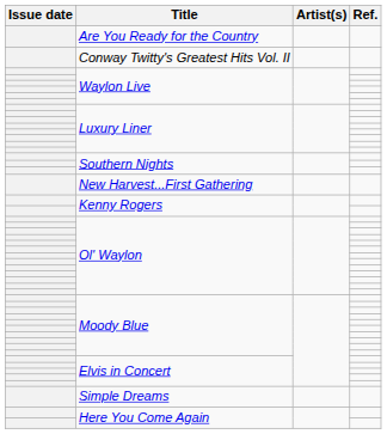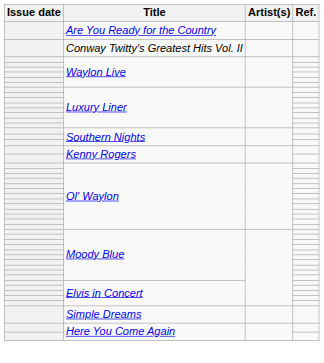 <table class="wikitable sortable plainrowheaders">
 <tr>
 <th scope=col>Issue date</th>
 <th scope=col>Title</th>
 <th scope=col>Artist(s)</th>
 <th scope=col class=unsortable>Ref.</th>
 </tr>
 <tr>
 <th scope=row></th>
 <td><em><a href='#'>Are You Ready for the Country</a></em></td>
 <td></td>
 <td align=center></td>
 </tr>
 <tr>
 <th scope=row></th>
 <td><em>Conway Twitty's Greatest Hits Vol. II</em></td>
 <td></td>
 <td align=center></td>
 </tr>
 <tr>
 <th scope=row></th>
 <td rowspan=6><em><a href='#'>Waylon Live</a></em></td>
 <td rowspan=6></td>
 <td align=center></td>
 </tr>
 <tr>
 <th scope=row></th>
 <td align=center></td>
 </tr>
 <tr>
 <th scope=row></th>
 <td align=center></td>
 </tr>
 <tr>
 <th scope=row></th>
 <td align=center></td>
 </tr>
 <tr>
 <th scope=row></th>
 <td align=center></td>
 </tr>
 <tr>
 <th scope=row></th>
 <td align=center></td>
 </tr>
 <tr>
 <th scope=row></th>
 <td rowspan=8><em><a href='#'>Luxury Liner</a></em></td>
 <td rowspan=8></td>
 <td align=center></td>
 </tr>
 <tr>
 <th scope=row></th>
 <td align=center></td>
 </tr>
 <tr>
 <th scope=row></th>
 <td align=center></td>
 </tr>
 <tr>
 <th scope=row></th>
 <td align=center></td>
 </tr>
 <tr>
 <th scope=row></th>
 <td align=center></td>
 </tr>
 <tr>
 <th scope=row></th>
 <td align=center></td>
 </tr>
 <tr>
 <th scope=row></th>
 <td align=center></td>
 </tr>
 <tr>
 <th scope=row></th>
 <td align=center></td>
 </tr>
 <tr>
 <th scope=row></th>
 <td rowspan=3><em><a href='#'>Southern Nights</a></em></td>
 <td rowspan=3></td>
 <td align=center></td>
 </tr>
 <tr>
 <th scope=row></th>
 <td align=center></td>
 </tr>
 <tr>
 <th scope=row></th>
-<td align=center></td>
-</tr>
-<tr>
-<th scope=row></th>
-<td><em><a href='#'>New Harvest...First Gathering</a></em></td>
-<td></td>
 <td align=center></td>
 </tr>
 <tr>
 <th scope=row></th>
 <td rowspan=2><em><a href='#'>Kenny Rogers</a></em></td>
 <td rowspan=2></td>
 <td align=center></td>
 </tr>
 <tr>
 <th scope=row></th>
 <td align=center></td>
 </tr>
 <tr>
 <th scope=row></th>
 <td rowspan=13><em><a href='#'>Ol' Waylon</a></em></td>
 <td rowspan=13></td>
 <td align=center></td>
 </tr>
 <tr>
 <th scope=row></th>
 <td align=center></td>
 </tr>
 <tr>
 <th scope=row></th>
 <td align=center></td>
 </tr>
 <tr>
 <th scope=row></th>
 <td align=center></td>
 </tr>
 <tr>
 <th scope=row></th>
 <td align=center></td>
 </tr>
 <tr>
 <th scope=row></th>
 <td align=center></td>
 </tr>
 <tr>
 <th scope=row></th>
 <td align=center></td>
 </tr>
 <tr>
 <th scope=row></th>
 <td align=center></td>
 </tr>
 <tr>
 <th scope=row></th>
 <td align=center></td>
 </tr>
 <tr>
 <th scope=row></th>
 <td align=center></td>
 </tr>
 <tr>
 <th scope=row></th>
 <td align=center></td>
 </tr>
 <tr>
 <th scope=row></th>
 <td align=center></td>
 </tr>
 <tr>
 <th scope=row></th>
 <td align=center></td>
 </tr>
 <tr>
 <th scope=row></th>
 <td rowspan=10><em><a href='#'>Moody Blue</a></em></td>
 <td rowspan=15></td>
 <td align=center></td>
 </tr>
 <tr>
 <th scope=row></th>
 <td align=center></td>
 </tr>
 <tr>
 <th scope=row></th>
 <td align=center></td>
 </tr>
 <tr>
 <th scope=row></th>
 <td align=center></td>
 </tr>
 <tr>
 <th scope=row></th>
 <td align=center></td>
 </tr>
 <tr>
 <th scope=row></th>
 <td align=center></td>
 </tr>
 <tr>
 <th scope=row></th>
 <td align=center></td>
 </tr>
 <tr>
 <th scope=row></th>
 <td align=center></td>
 </tr>
 <tr>
 <th scope=row></th>
 <td align=center></td>
 </tr>
 <tr>
 <th scope=row></th>
 <td align=center></td>
 </tr>
 <tr>
 <th scope=row></th>
 <td rowspan=5><em><a href='#'>Elvis in Concert</a></em></td>
 <td align=center></td>
 </tr>
 <tr>
 <th scope=row></th>
 <td align=center></td>
 </tr>
 <tr>
 <th scope=row></th>
 <td align=center></td>
 </tr>
 <tr>
 <th scope=row></th>
 <td align=center></td>
 </tr>
 <tr>
 <th scope=row></th>
 <td align=center></td>
 </tr>
 <tr>
 <th scope=row></th>
 <td><em><a href='#'>Simple Dreams</a></em></td>
 <td></td>
 <td align=center></td>
 </tr>
 <tr>
 <th scope=row></th>
 <td rowspan=2><em><a href='#'>Here You Come Again</a></em></td>
 <td rowspan=2></td>
 <td align=center></td>
 </tr>
 <tr>
 <th scope=row></th>
 <td align=center></td>
 </tr>
 </table>
